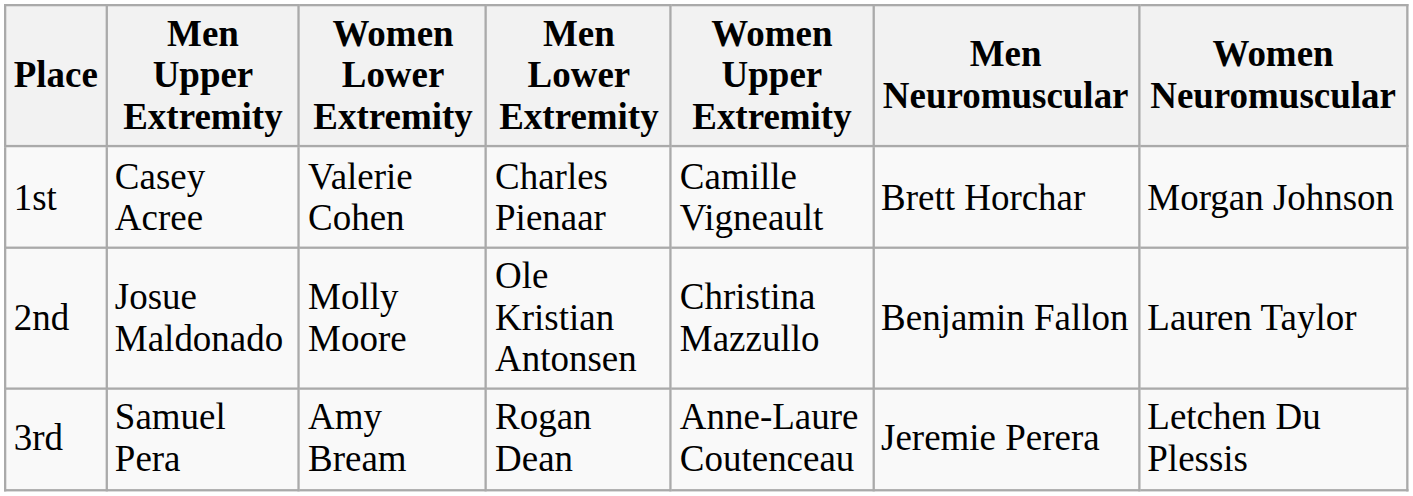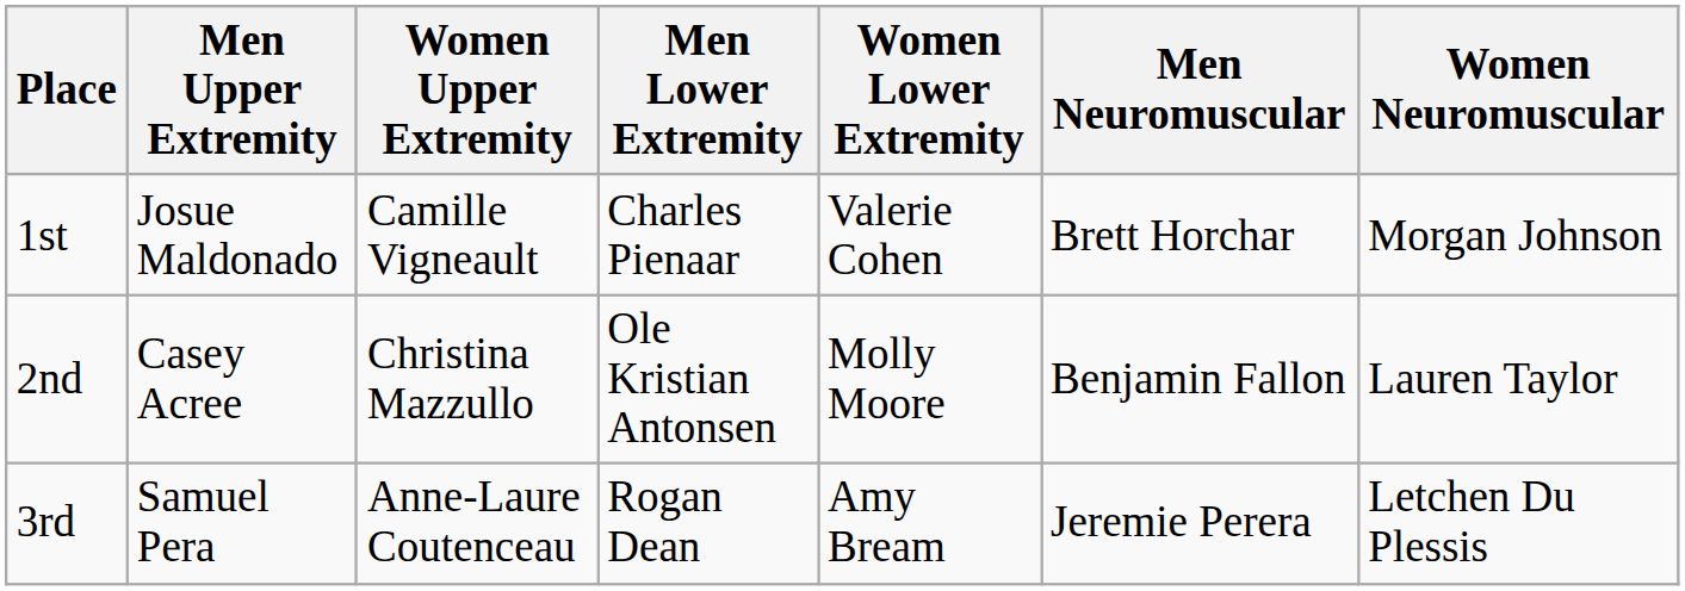 <table class="wikitable">
 <tr>
 <th>Place</th>
 <th>Men Upper Extremity</th>
+<th>Women Upper Extremity</th>
+<th>Men Lower Extremity</th>
 <th>Women Lower Extremity</th>
-<th>Men Lower Extremity</th>
-<th>Women Upper Extremity</th>
 <th>Men Neuromuscular</th>
 <th>Women Neuromuscular</th>
 </tr>
 <tr>
 <td>1st</td>
-<td> Casey Acree</td>
+<td> Josue Maldonado</td>
+<td> Camille Vigneault</td>
+<td> Charles Pienaar</td>
 <td> Valerie Cohen</td>
-<td> Charles Pienaar</td>
-<td> Camille Vigneault</td>
 <td> Brett Horchar</td>
 <td> Morgan Johnson</td>
 </tr>
 <tr>
 <td>2nd</td>
-<td> Josue Maldonado</td>
+<td> Casey Acree</td>
+<td> Christina Mazzullo</td>
+<td> Ole Kristian Antonsen</td>
 <td> Molly Moore</td>
-<td> Ole Kristian Antonsen</td>
-<td> Christina Mazzullo</td>
 <td> Benjamin Fallon</td>
 <td> Lauren Taylor</td>
 </tr>
 <tr>
 <td>3rd</td>
 <td> Samuel Pera</td>
+<td> Anne-Laure Coutenceau</td>
+<td> Rogan Dean</td>
 <td> Amy Bream</td>
-<td> Rogan Dean</td>
-<td> Anne-Laure Coutenceau</td>
 <td> Jeremie Perera</td>
 <td> Letchen Du Plessis</td>
 </tr>
 </table>
